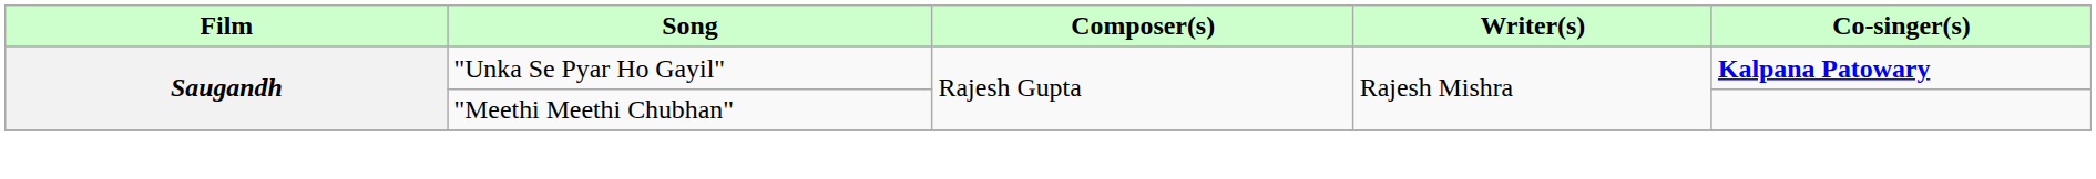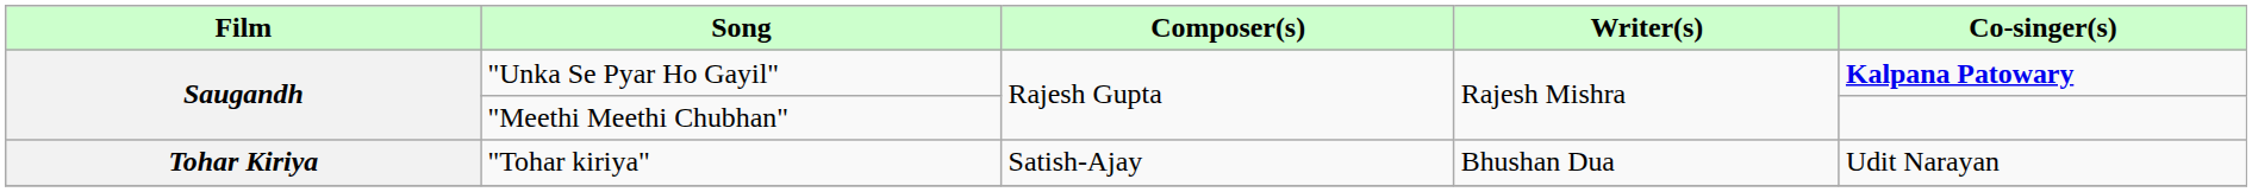 <table class="wikitable plainrowheaders" width="100%" textcolor:#000;">
 <tr style="background:#cfc; text-align:center;">
 <td scope="col" width=21%><strong>Film</strong></td>
 <td scope="col" width=23%><strong>Song</strong></td>
 <td scope="col" width=20%><strong>Composer(s)</strong></td>
 <td scope="col" width=17%><strong>Writer(s)</strong></td>
 <td scope="col" width=18%><strong>Co-singer(s)</strong></td>
 </tr>
 <tr>
 <th scope="row" rowspan="2"><em>Saugandh</em></th>
 <td>"Unka Se Pyar Ho Gayil"</td>
 <td rowspan="2">Rajesh Gupta</td>
 <td rowspan="2">Rajesh Mishra</td>
 <td><strong><a href='#'>Kalpana Patowary</a></strong></td>
 </tr>
 <tr>
 <td>"Meethi Meethi Chubhan"</td>
 <td></td>
 </tr>
 <tr>
+<th scope="row"><em>Tohar Kiriya</em></th>
+<td>"Tohar kiriya"</td>
+<td>Satish-Ajay</td>
+<td>Bhushan Dua</td>
+<td>Udit Narayan</td>
+</tr>
+<tr>
 </tr>
 </table>
